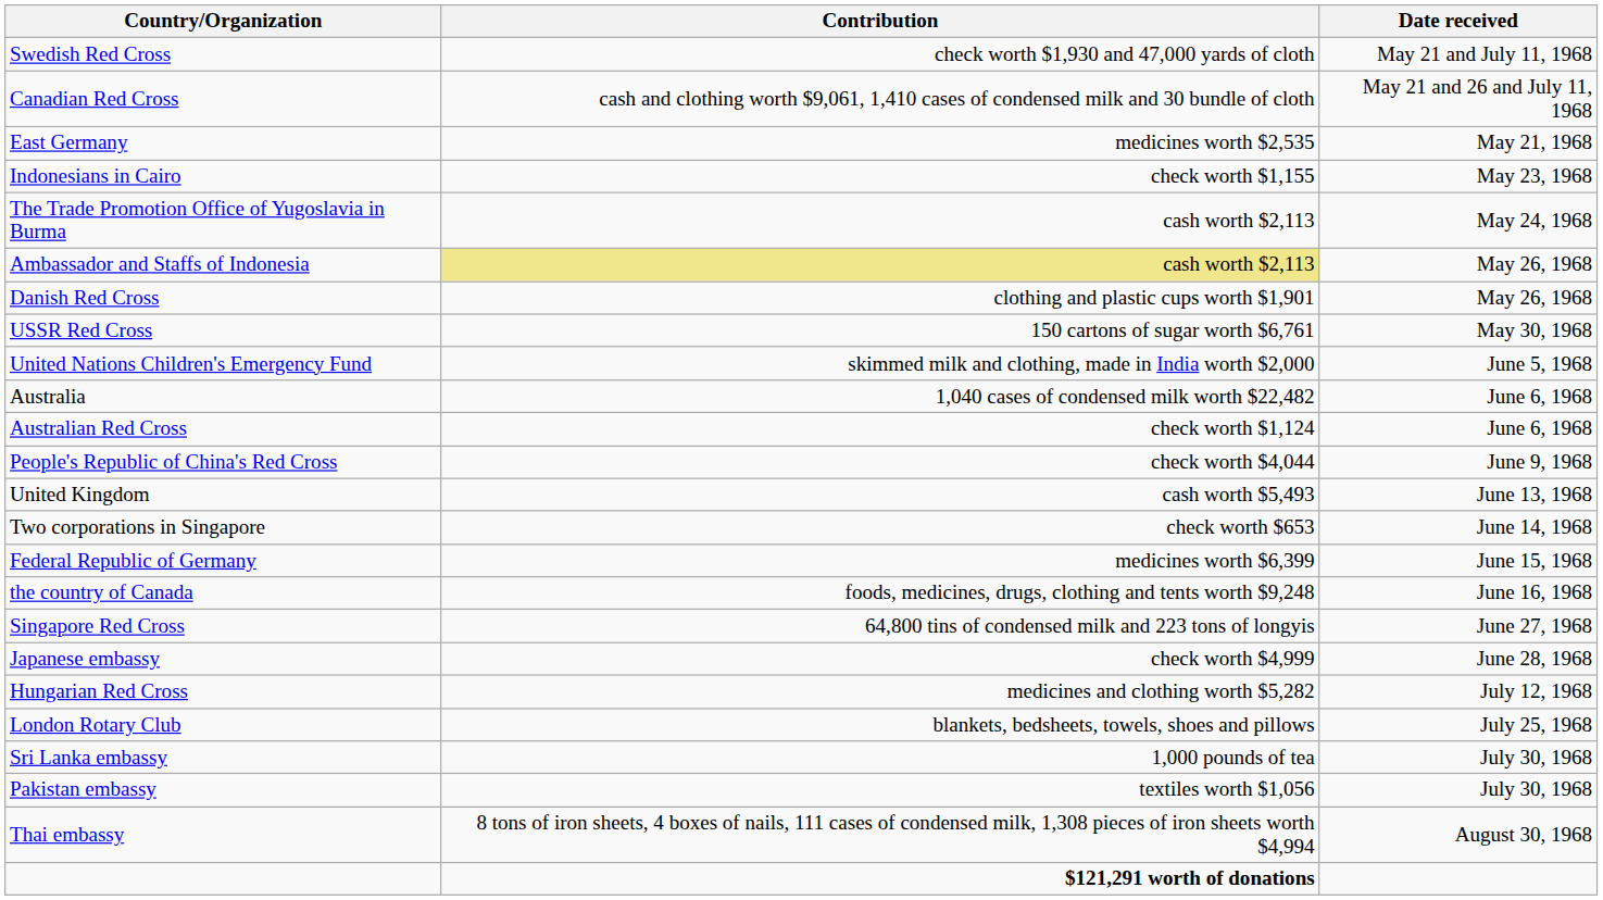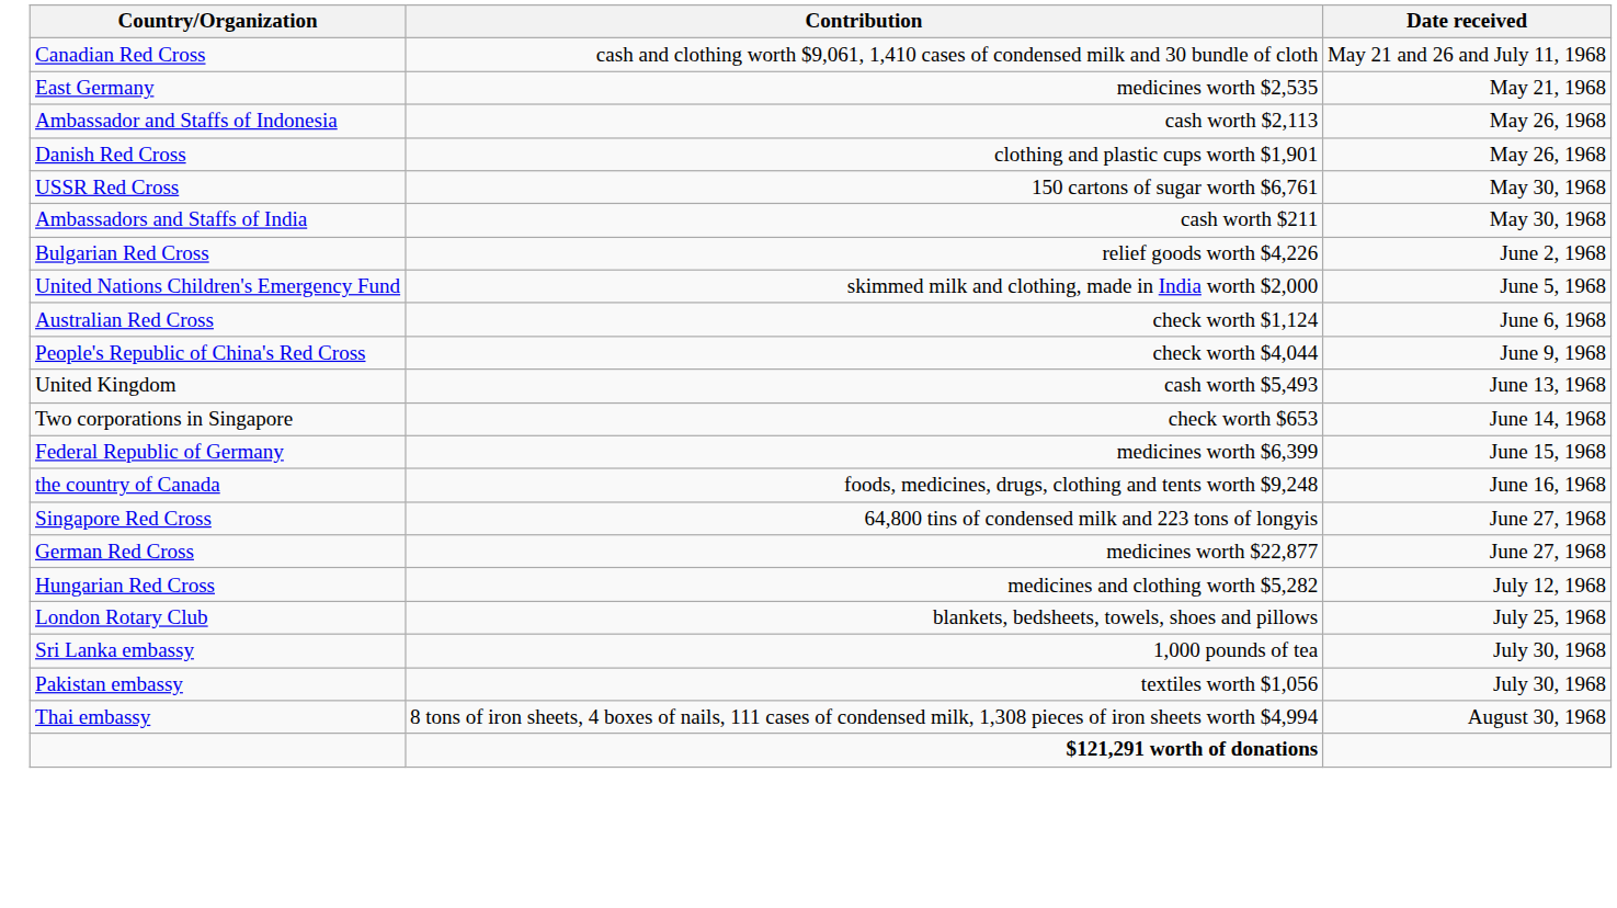 <table class="wikitable" border="1" style="float:right; margin:0 1em 0.5em 1em;">
 <tr>
 <th>Country/Organization</th>
 <th>Contribution</th>
 <th>Date received</th>
-</tr>
-<tr>
-<td><a href='#'>Swedish Red Cross</a></td>
-<td align="right">check worth $1,930 and 47,000 yards of cloth</td>
-<td align="right">May 21 and July 11, 1968</td>
 </tr>
 <tr>
 <td><a href='#'>Canadian Red Cross</a></td>
 <td align="right">cash and clothing worth $9,061, 1,410 cases of condensed milk and 30 bundle of cloth</td>
 <td align="right">May 21 and 26 and July 11, 1968</td>
 </tr>
 <tr>
 <td><a href='#'>East Germany</a></td>
 <td align="right">medicines worth $2,535</td>
 <td align="right">May 21, 1968</td>
 </tr>
 <tr>
-<td><a href='#'>Indonesians in Cairo</a></td>
-<td align="right">check worth $1,155</td>
-<td align="right">May 23, 1968</td>
-</tr>
-<tr>
-<td><a href='#'>The Trade Promotion Office of Yugoslavia in Burma</a></td>
+<td><a href='#'>Ambassador and Staffs of Indonesia</a></td>
 <td align="right">cash worth $2,113</td>
-<td align="right">May 24, 1968</td>
-</tr>
-<tr>
-<td><a href='#'>Ambassador and Staffs of Indonesia</a></td>
-<td align="right" style="background: khaki;">cash worth $2,113</td>
 <td align="right">May 26, 1968</td>
 </tr>
 <tr>
 <td><a href='#'>Danish Red Cross</a></td>
 <td align="right">clothing and plastic cups worth $1,901</td>
 <td align="right">May 26, 1968</td>
 </tr>
 <tr>
 <td><a href='#'>USSR Red Cross</a></td>
 <td align="right">150 cartons of sugar worth $6,761</td>
 <td align="right">May 30, 1968</td>
 </tr>
 <tr>
+<td><a href='#'>Ambassadors and Staffs of India</a></td>
+<td align="right">cash worth $211</td>
+<td align="right">May 30, 1968</td>
+</tr>
+<tr>
+<td><a href='#'>Bulgarian Red Cross</a></td>
+<td align="right">relief goods worth $4,226</td>
+<td align="right">June 2, 1968</td>
+</tr>
+<tr>
 <td><a href='#'>United Nations Children's Emergency Fund</a></td>
 <td align="right">skimmed milk and clothing, made in <a href='#'>India</a> worth $2,000</td>
 <td align="right">June 5, 1968</td>
-</tr>
-<tr>
-<td>Australia</td>
-<td align="right">1,040 cases of condensed milk worth $22,482</td>
-<td align="right">June 6, 1968</td>
 </tr>
 <tr>
 <td><a href='#'>Australian Red Cross</a></td>
 <td align="right">check worth $1,124</td>
 <td align="right">June 6, 1968</td>
 </tr>
 <tr>
 <td><a href='#'>People's Republic of China's Red Cross</a></td>
 <td align="right">check worth $4,044</td>
 <td align="right">June 9, 1968</td>
 </tr>
 <tr>
 <td>United Kingdom</td>
 <td align="right">cash worth $5,493</td>
 <td align="right">June 13, 1968</td>
 </tr>
 <tr>
 <td>Two corporations in Singapore</td>
 <td align="right">check worth $653</td>
 <td align="right">June 14, 1968</td>
 </tr>
 <tr>
 <td><a href='#'>Federal Republic of Germany</a></td>
 <td align="right">medicines worth $6,399</td>
 <td align="right">June 15, 1968</td>
 </tr>
 <tr>
 <td><a href='#'>the country of Canada</a></td>
 <td align="right">foods, medicines, drugs, clothing and tents worth $9,248</td>
 <td align="right">June 16, 1968</td>
 </tr>
 <tr>
 <td><a href='#'>Singapore Red Cross</a></td>
 <td align="right">64,800 tins of condensed milk and 223 tons of longyis</td>
 <td align="right">June 27, 1968</td>
 </tr>
 <tr>
-<td><a href='#'>Japanese embassy</a></td>
-<td align="right">check worth $4,999</td>
-<td align="right">June 28, 1968</td>
+<td><a href='#'>German Red Cross</a></td>
+<td align="right">medicines worth $22,877</td>
+<td align="right">June 27, 1968</td>
 </tr>
 <tr>
 <td><a href='#'>Hungarian Red Cross</a></td>
 <td align="right">medicines and clothing worth $5,282</td>
 <td align="right">July 12, 1968</td>
 </tr>
 <tr>
 <td><a href='#'>London Rotary Club</a></td>
 <td align="right">blankets, bedsheets, towels, shoes and pillows</td>
 <td align="right">July 25, 1968</td>
 </tr>
 <tr>
 <td><a href='#'>Sri Lanka embassy</a></td>
 <td align="right">1,000 pounds of tea</td>
 <td align="right">July 30, 1968</td>
 </tr>
 <tr>
 <td><a href='#'>Pakistan embassy</a></td>
 <td align="right">textiles worth $1,056</td>
 <td align="right">July 30, 1968</td>
 </tr>
 <tr>
 <td><a href='#'>Thai embassy</a></td>
 <td align="right">8 tons of iron sheets, 4 boxes of nails, 111 cases of condensed milk, 1,308 pieces of iron sheets worth $4,994</td>
 <td align="right">August 30, 1968</td>
 </tr>
 <tr>
 <td align="center"></td>
 <td align="right"><strong>$121,291 worth of donations</strong></td>
 <td align="right"></td>
 </tr>
 </table>
